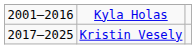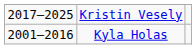 <table class="wikitable sortable" style="text-align:center">
 <tr>
+</tr>
+<tr>
+<td>2017–2025</td>
+<td><a href='#'>Kristin Vesely</a></td>
+<td></td>
 </tr>
 <tr>
 <td>2001–2016</td>
 <td><a href='#'>Kyla Holas</a></td>
 <td></td>
 </tr>
-<tr>
-<td>2017–2025</td>
-<td><a href='#'>Kristin Vesely</a></td>
-<td></td>
-</tr>
 </table>
